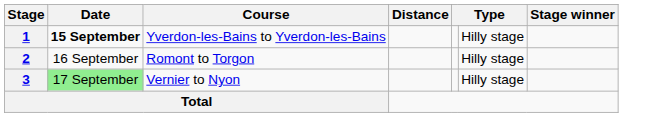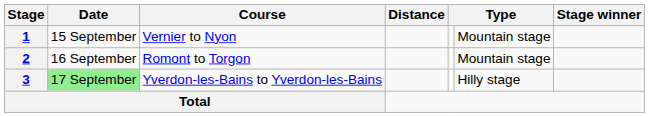 <table class="wikitable">
 <tr>
 <th scope="col">Stage</th>
 <th scope="col">Date</th>
 <th scope="col">Course</th>
 <th scope="col">Distance</th>
 <th colspan="2" scope="col">Type</th>
 <th scope="col">Stage winner</th>
 </tr>
 <tr>
 <th scope="row" style="text-align:center;"><a href='#'>1</a></th>
-<td style="text-align:center;"><strong>15 September</strong></td>
-<td><a href='#'>Yverdon-les-Bains</a> to <a href='#'>Yverdon-les-Bains</a></td>
+<td style="text-align:center;">15 September</td>
+<td><a href='#'>Vernier</a> to <a href='#'>Nyon</a></td>
 <td style="text-align:center;"></td>
 <td></td>
-<td>Hilly stage</td>
+<td>Mountain stage</td>
 <td></td>
 </tr>
 <tr>
 <th scope="row" style="text-align:center;"><a href='#'>2</a></th>
 <td style="text-align:center;">16 September</td>
 <td><a href='#'>Romont</a> to <a href='#'>Torgon</a></td>
 <td style="text-align:center;"></td>
 <td></td>
-<td>Hilly stage</td>
+<td>Mountain stage</td>
 <td></td>
 </tr>
 <tr>
 <th scope="row" style="text-align:center;"><a href='#'>3</a></th>
 <td style="background: lightgreen; text-align:center;">17 September</td>
-<td><a href='#'>Vernier</a> to <a href='#'>Nyon</a></td>
+<td><a href='#'>Yverdon-les-Bains</a> to <a href='#'>Yverdon-les-Bains</a></td>
 <td style="text-align:center;"></td>
 <td></td>
 <td>Hilly stage</td>
 <td></td>
 </tr>
 <tr>
 <th colspan="3">Total</th>
 <td colspan="4" style="text-align:center;"></td>
 </tr>
 </table>
